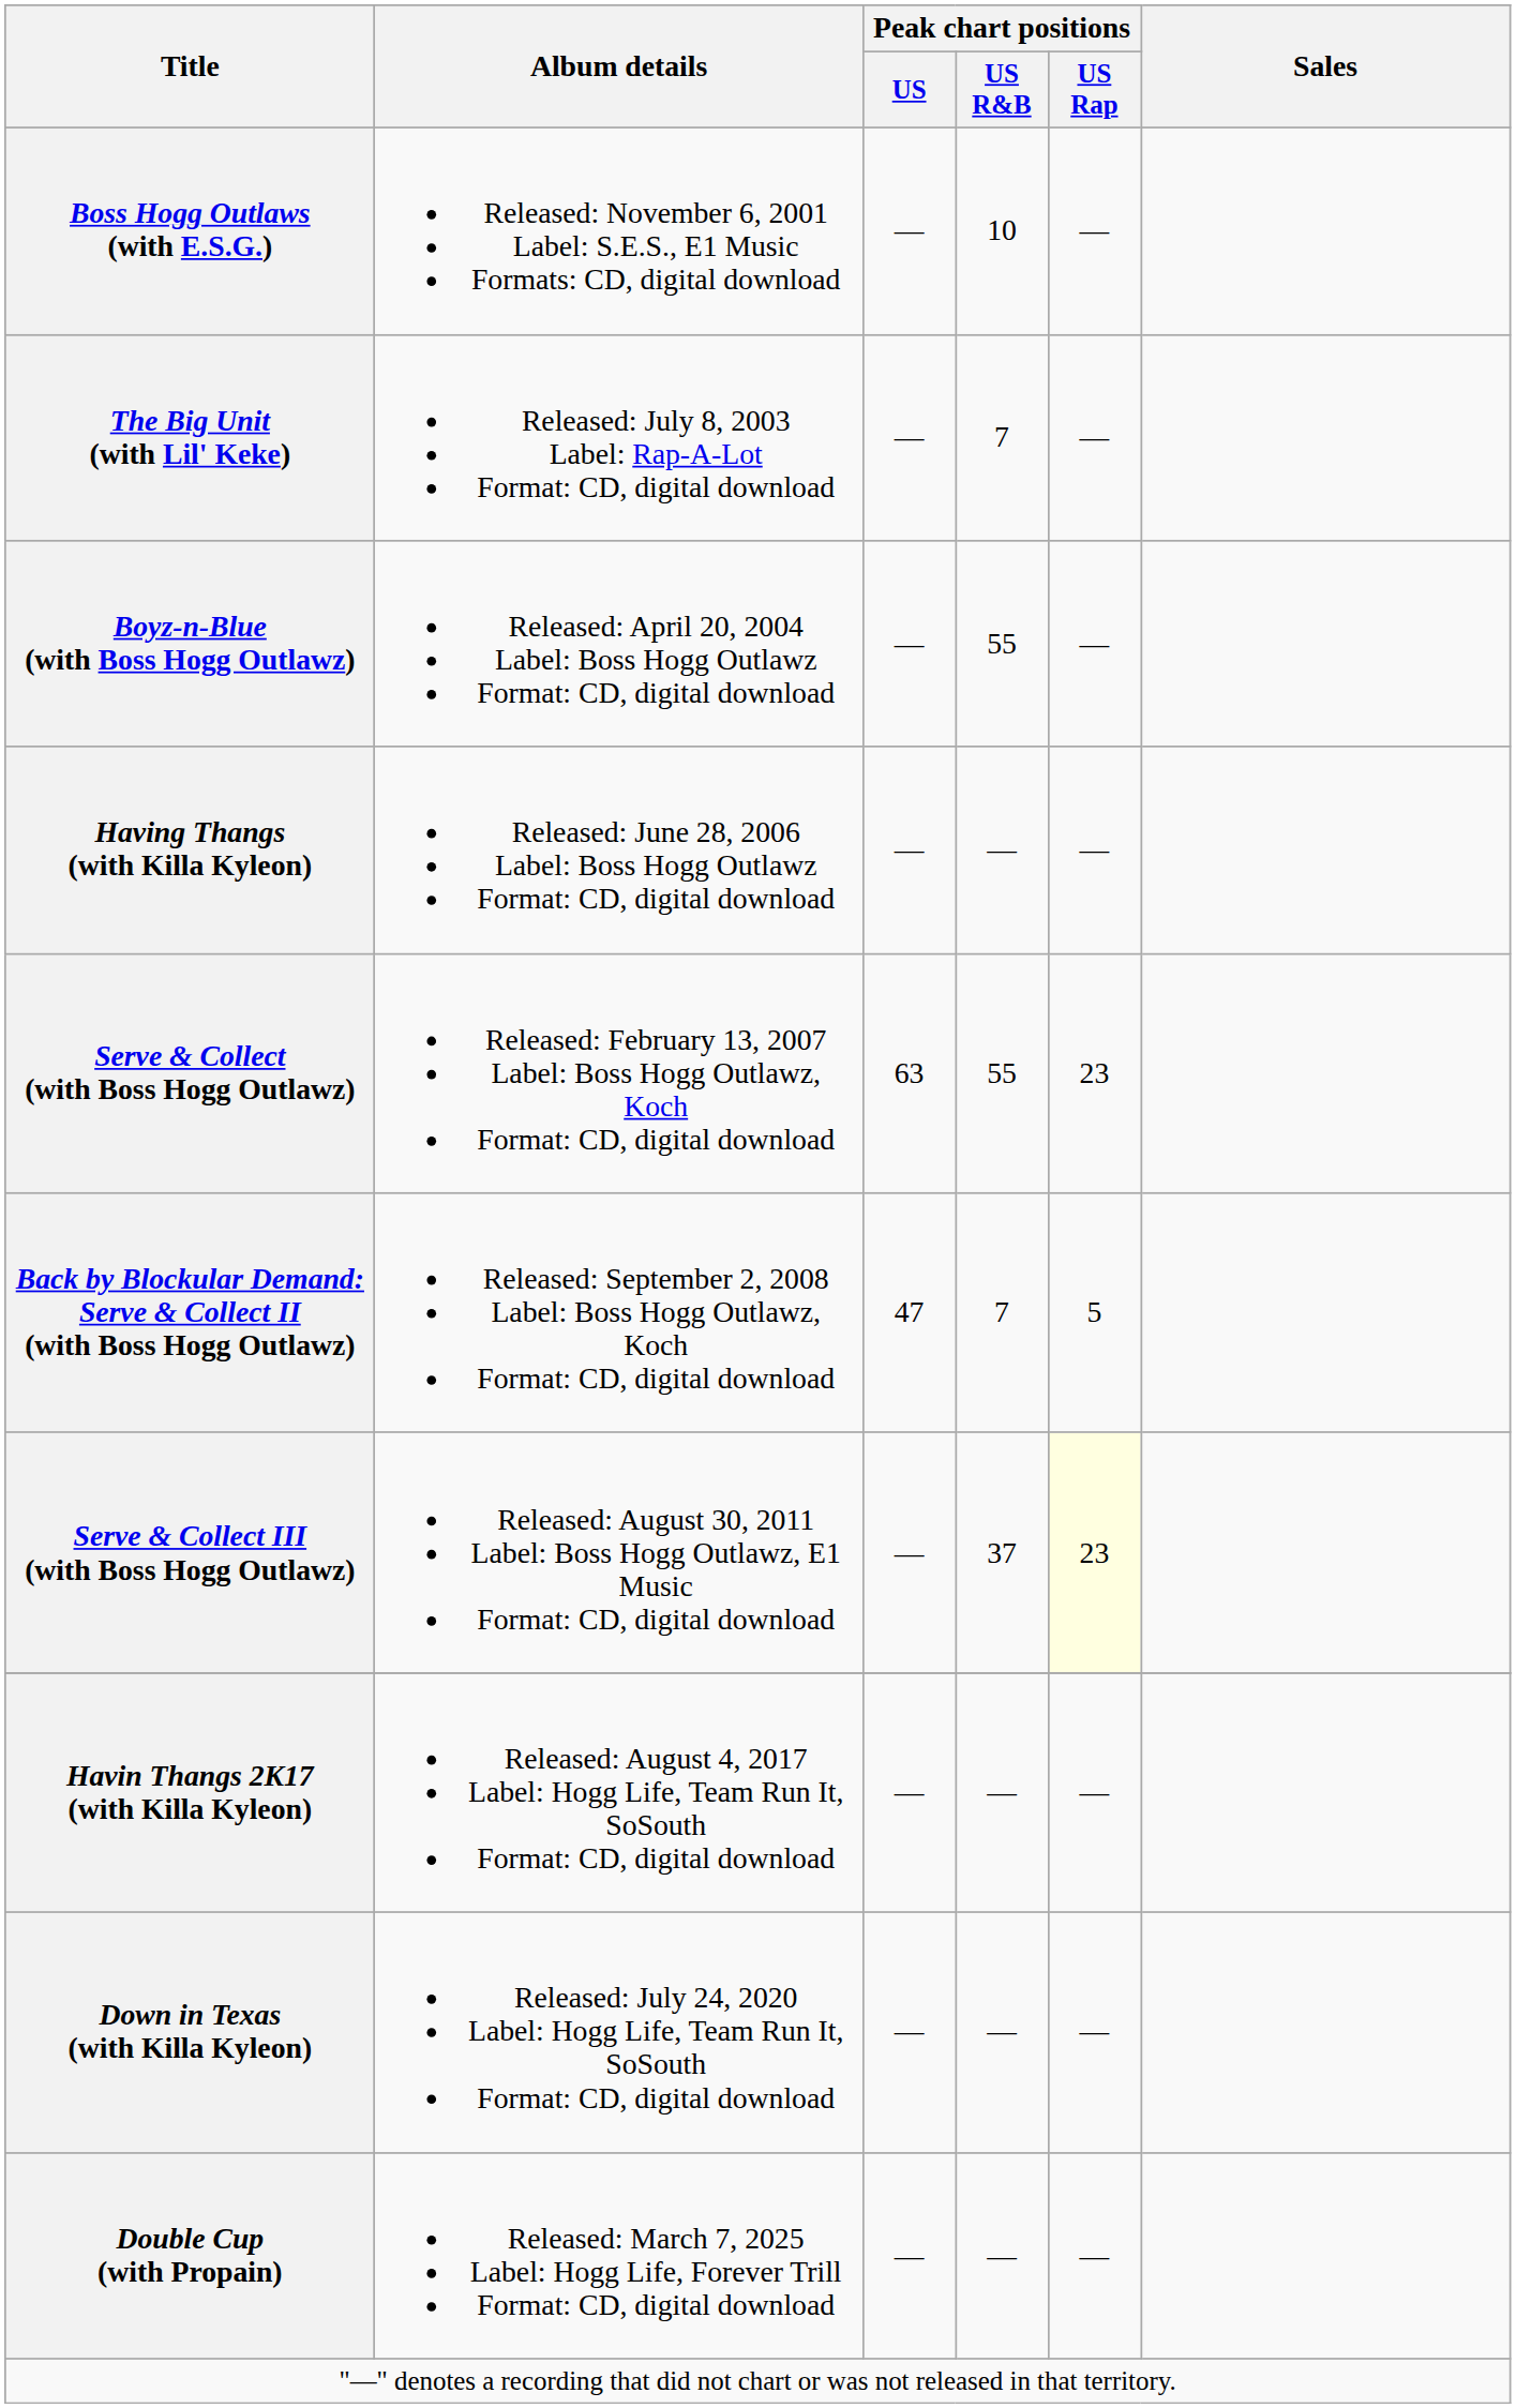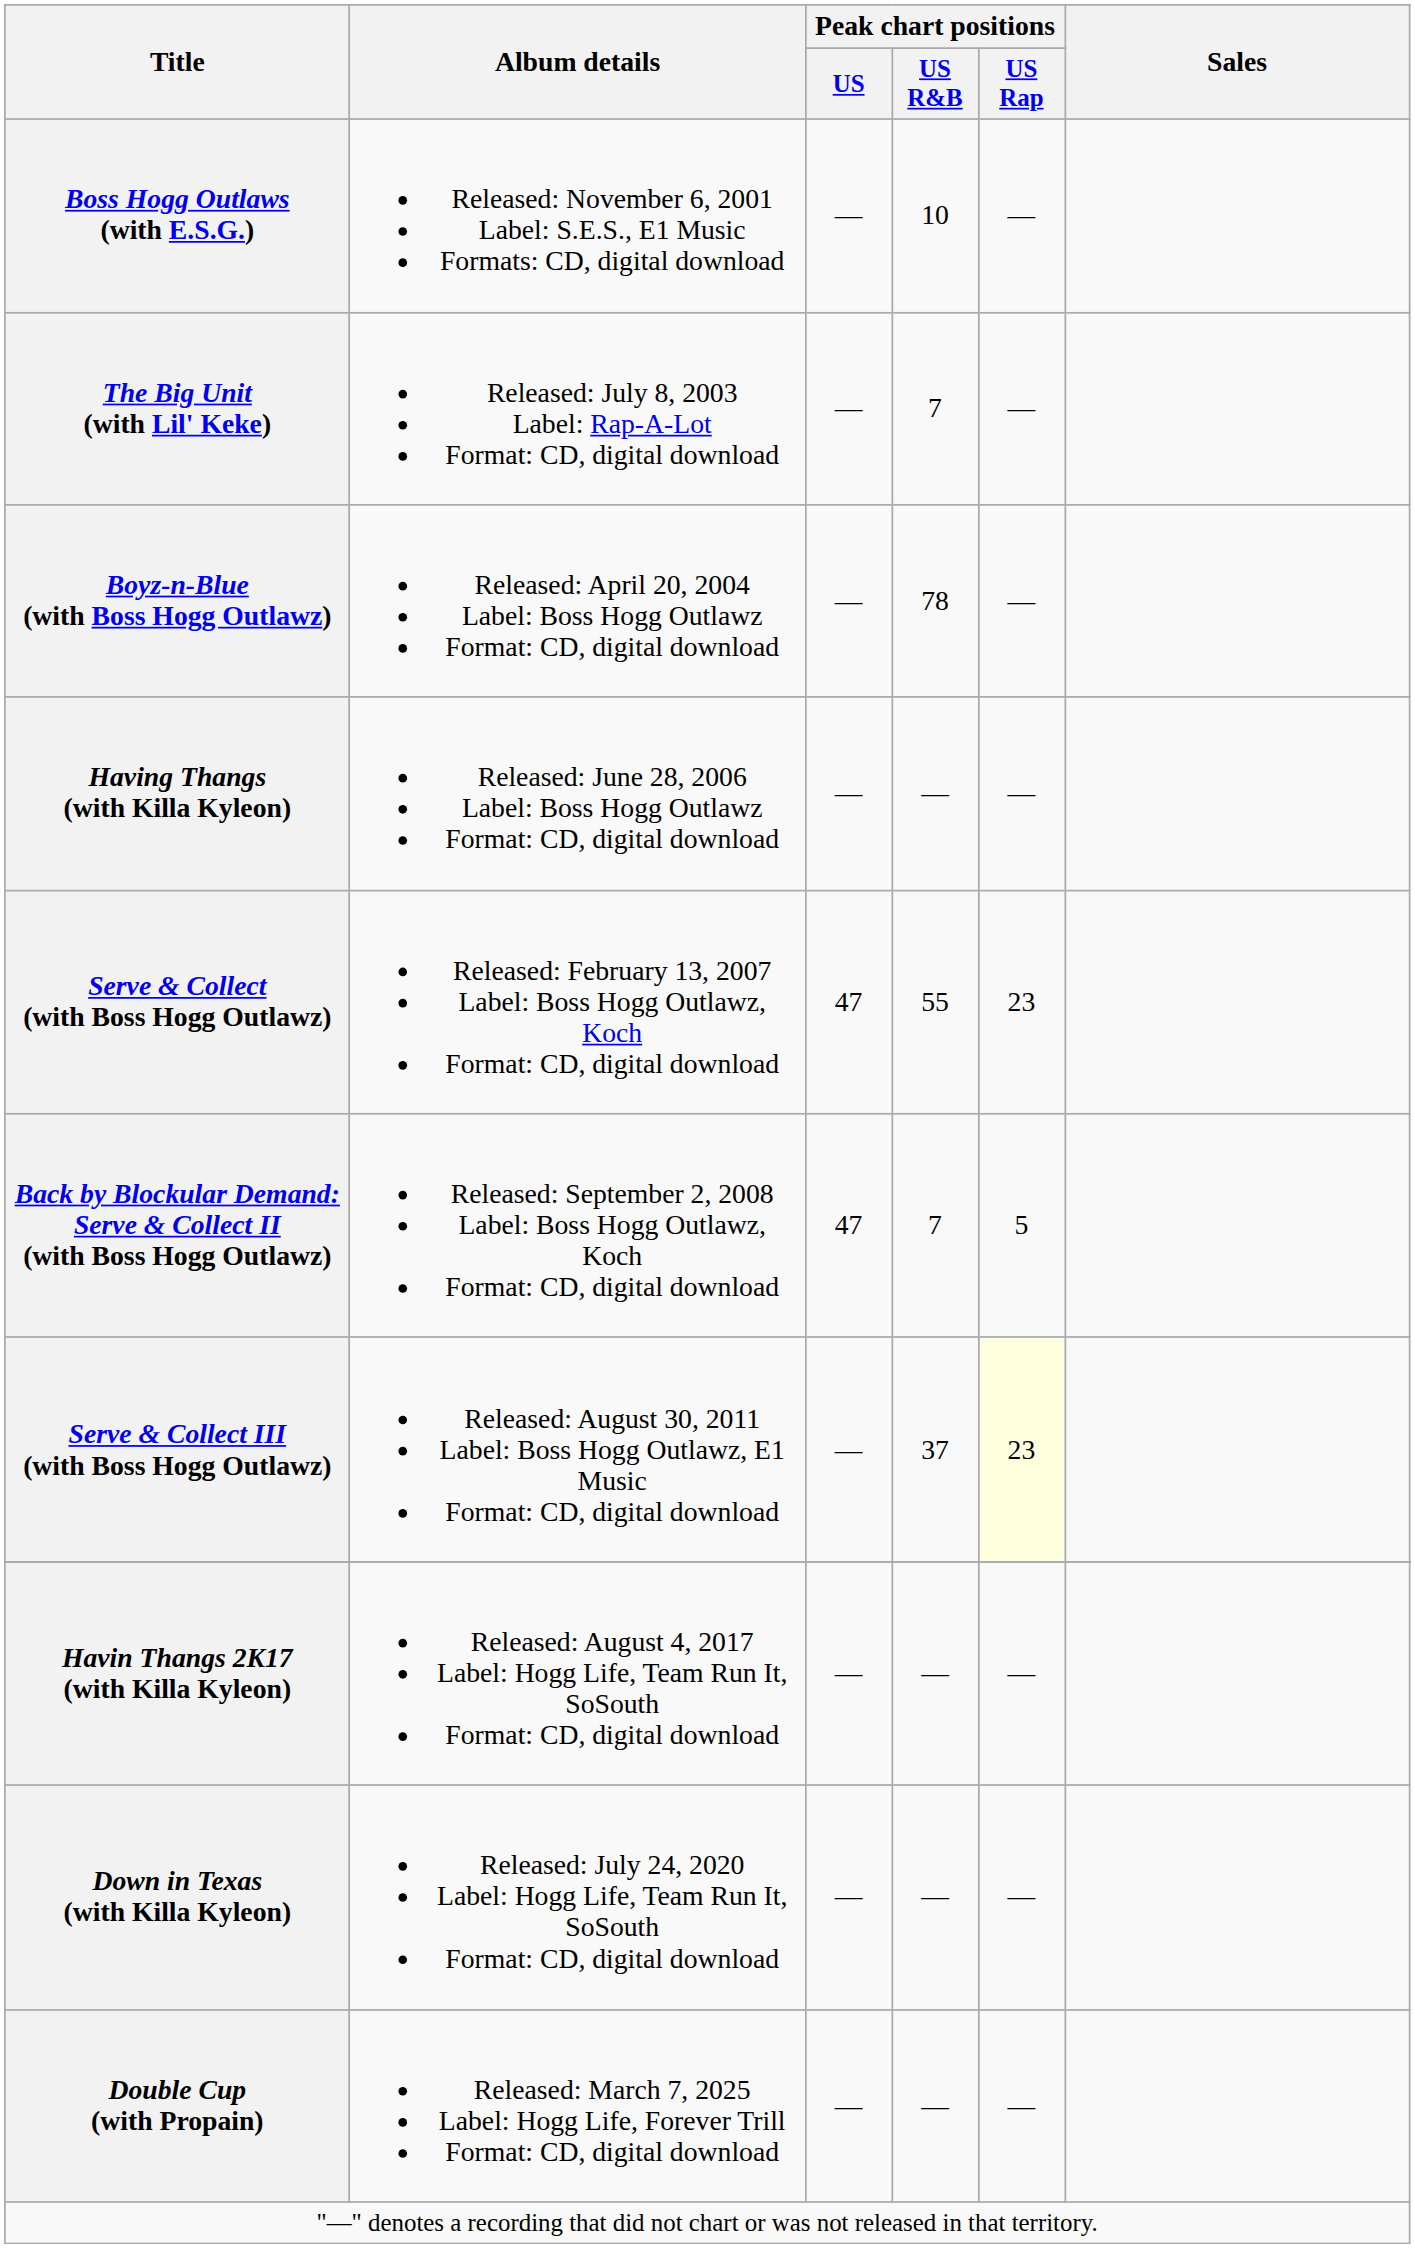 <table class="wikitable plainrowheaders" style="text-align:center;">
 <tr>
 <th scope="col" rowspan="2" style="width:12em;">Title</th>
 <th scope="col" rowspan="2" style="width:16em;">Album details</th>
 <th scope="col" colspan="3">Peak chart positions</th>
 <th scope="col" rowspan="2" style="width:12em;">Sales</th>
 </tr>
 <tr>
 <th scope="col" style="width:3em;font-size:90%;"><a href='#'>US</a></th>
 <th scope="col" style="width:3em;font-size:90%;"><a href='#'>US R&B</a></th>
 <th scope="col" style="width:3em;font-size:90%;"><a href='#'>US Rap</a></th>
 </tr>
 <tr>
 <th scope="row"><em><a href='#'>Boss Hogg Outlaws</a></em><br><span>(with <a href='#'>E.S.G.</a>)</span></th>
 <td><br><ul><li>Released: November 6, 2001</li><li>Label: S.E.S., E1 Music</li><li>Formats: CD, digital download</li></ul></td>
 <td>—</td>
 <td>10</td>
 <td>—</td>
 <td></td>
 </tr>
 <tr>
 <th scope="row"><em><a href='#'>The Big Unit</a></em><br><span>(with <a href='#'>Lil' Keke</a>)</span></th>
 <td><br><ul><li>Released: July 8, 2003</li><li>Label: <a href='#'>Rap-A-Lot</a></li><li>Format: CD, digital download</li></ul></td>
 <td>—</td>
 <td>7</td>
 <td>—</td>
 <td></td>
 </tr>
 <tr>
 <th scope="row"><em><a href='#'>Boyz-n-Blue</a></em><br><span>(with <a href='#'>Boss Hogg Outlawz</a>)</span></th>
 <td><br><ul><li>Released: April 20, 2004</li><li>Label: Boss Hogg Outlawz</li><li>Format: CD, digital download</li></ul></td>
 <td>—</td>
-<td>55</td>
+<td>78</td>
 <td>—</td>
 <td></td>
 </tr>
 <tr>
 <th scope="row"><em>Having Thangs</em> <br><span>(with Killa Kyleon)</span></th>
 <td><br><ul><li>Released: June 28, 2006</li><li>Label: Boss Hogg Outlawz</li><li>Format: CD, digital download</li></ul></td>
 <td>—</td>
 <td>—</td>
 <td>—</td>
 <td></td>
 </tr>
 <tr>
 <th scope="row"><em><a href='#'>Serve & Collect</a></em><br><span>(with Boss Hogg Outlawz)</span></th>
 <td><br><ul><li>Released: February 13, 2007</li><li>Label: Boss Hogg Outlawz, <a href='#'>Koch</a></li><li>Format: CD, digital download</li></ul></td>
-<td>63</td>
+<td>47</td>
 <td>55</td>
 <td>23</td>
 <td></td>
 </tr>
 <tr>
 <th scope="row"><em><a href='#'>Back by Blockular Demand: Serve & Collect II</a></em><br><span>(with Boss Hogg Outlawz)</span></th>
 <td><br><ul><li>Released: September 2, 2008</li><li>Label: Boss Hogg Outlawz, Koch</li><li>Format: CD, digital download</li></ul></td>
 <td>47</td>
 <td>7</td>
 <td>5</td>
 <td></td>
 </tr>
 <tr>
 <th scope="row"><em><a href='#'>Serve & Collect III</a></em><br><span>(with Boss Hogg Outlawz)</span></th>
 <td><br><ul><li>Released: August 30, 2011</li><li>Label: Boss Hogg Outlawz, E1 Music</li><li>Format: CD, digital download</li></ul></td>
 <td>—</td>
 <td>37</td>
 <td style="background: lightyellow;">23</td>
 <td></td>
 </tr>
 <tr>
 </tr>
 <tr>
 <th scope="row"><em>Havin Thangs 2K17</em> <br><span>(with Killa Kyleon)</span></th>
 <td><br><ul><li>Released: August 4, 2017</li><li>Label: Hogg Life, Team Run It, SoSouth</li><li>Format: CD, digital download</li></ul></td>
 <td>—</td>
 <td>—</td>
 <td>—</td>
 <td></td>
 </tr>
 <tr>
 <th scope="row"><em>Down in Texas</em> <br><span>(with Killa Kyleon)</span></th>
 <td><br><ul><li>Released: July 24, 2020</li><li>Label: Hogg Life, Team Run It, SoSouth</li><li>Format: CD, digital download</li></ul></td>
 <td>—</td>
 <td>—</td>
 <td>—</td>
 <td></td>
 </tr>
 <tr>
 <th scope="row"><em>Double Cup</em> <br><span>(with Propain)</span></th>
 <td><br><ul><li>Released: March 7, 2025</li><li>Label: Hogg Life, Forever Trill</li><li>Format: CD, digital download</li></ul></td>
 <td>—</td>
 <td>—</td>
 <td>—</td>
 <td></td>
 </tr>
 <tr>
 <td colspan="9" style="font-size:90%">"—" denotes a recording that did not chart or was not released in that territory.</td>
 </tr>
 </table>
